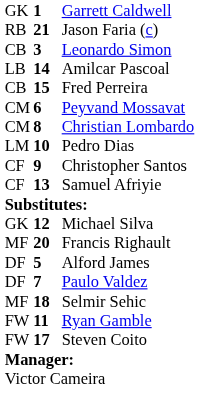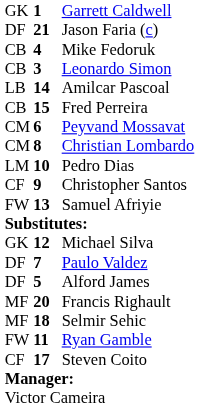 <table cellspacing="0" cellpadding="0" style="font-size:90%; margin:auto;">
 <tr>
 <th width=25></th>
 <th width=25></th>
 </tr>
 <tr>
 <td>GK</td>
 <td><strong>1</strong></td>
 <td> <a href='#'>Garrett Caldwell</a></td>
 </tr>
 <tr>
-<td>RB</td>
+<td>DF</td>
 <td><strong>21</strong></td>
 <td> Jason Faria (<a href='#'>c</a>)</td>
+</tr>
+<tr>
+<td>CB</td>
+<td><strong>4</strong></td>
+<td>Mike Fedoruk</td>
+<td></td>
+<td></td>
 </tr>
 <tr>
 <td>CB</td>
 <td><strong>3</strong></td>
 <td> <a href='#'>Leonardo Simon</a></td>
 </tr>
 <tr>
 <td>LB</td>
 <td><strong>14</strong></td>
 <td>Amilcar Pascoal</td>
 <td></td>
 <td></td>
 </tr>
 <tr>
 <td>CB</td>
 <td><strong>15</strong></td>
 <td>Fred Perreira</td>
 <td></td>
 <td></td>
 </tr>
 <tr>
 <td>CM</td>
 <td><strong>6</strong></td>
 <td> <a href='#'>Peyvand Mossavat</a></td>
 <td></td>
 <td></td>
 </tr>
 <tr>
 <td>CM</td>
 <td><strong>8</strong></td>
 <td> <a href='#'>Christian Lombardo</a></td>
 <td></td>
 <td></td>
 </tr>
 <tr>
 <td>LM</td>
 <td><strong>10</strong></td>
 <td>Pedro Dias</td>
 <td></td>
 <td></td>
 </tr>
 <tr>
 <td>CF</td>
 <td><strong>9</strong></td>
 <td>Christopher Santos</td>
 <td></td>
 <td></td>
 </tr>
 <tr>
-<td>CF</td>
+<td>FW</td>
 <td><strong>13</strong></td>
 <td>Samuel Afriyie</td>
 <td></td>
 <td></td>
 </tr>
 <tr>
 <td colspan=3><strong>Substitutes:</strong></td>
 </tr>
 <tr>
 <td>GK</td>
 <td><strong>12</strong></td>
 <td>Michael Silva</td>
 <td></td>
 <td></td>
 </tr>
 <tr>
-<td>MF</td>
-<td><strong>20</strong></td>
-<td>Francis Righault</td>
+<td>DF</td>
+<td><strong>7</strong></td>
+<td> <a href='#'>Paulo Valdez</a></td>
 <td></td>
 <td></td>
 </tr>
 <tr>
 <td>DF</td>
 <td><strong>5</strong></td>
 <td>Alford James</td>
 <td></td>
 <td></td>
 </tr>
 <tr>
-<td>DF</td>
-<td><strong>7</strong></td>
-<td> <a href='#'>Paulo Valdez</a></td>
+<td>MF</td>
+<td><strong>20</strong></td>
+<td>Francis Righault</td>
 <td></td>
 <td></td>
 </tr>
 <tr>
 <td>MF</td>
 <td><strong>18</strong></td>
 <td>Selmir Sehic</td>
 <td></td>
 <td></td>
 </tr>
 <tr>
 <td>FW</td>
 <td><strong>11</strong></td>
 <td> <a href='#'>Ryan Gamble</a></td>
 <td></td>
 <td></td>
 </tr>
 <tr>
-<td>FW</td>
+<td>CF</td>
 <td><strong>17</strong></td>
 <td>Steven Coito</td>
 <td></td>
 <td></td>
 </tr>
 <tr>
 <td colspan=3><strong>Manager:</strong></td>
 </tr>
 <tr>
 <td colspan=4>Victor Cameira</td>
 </tr>
 </table>
